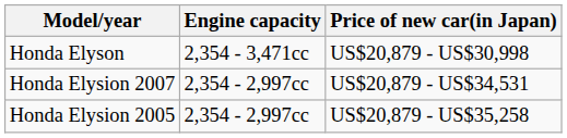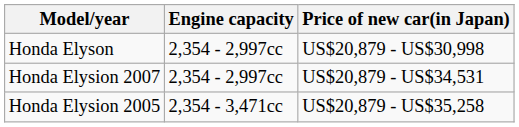 <table class="wikitable">
 <tr>
 <th>Model/year</th>
 <th>Engine capacity</th>
 <th>Price of new car(in Japan)</th>
 </tr>
 <tr>
 <td>Honda Elyson</td>
-<td>2,354 - 3,471cc</td>
+<td>2,354 - 2,997cc</td>
 <td>US$20,879 - US$30,998</td>
 </tr>
 <tr>
 <td>Honda Elysion 2007</td>
 <td>2,354 - 2,997cc</td>
 <td>US$20,879 - US$34,531</td>
 </tr>
 <tr>
 <td>Honda Elysion 2005</td>
-<td>2,354 - 2,997cc</td>
+<td>2,354 - 3,471cc</td>
 <td>US$20,879 - US$35,258</td>
 </tr>
 </table>
